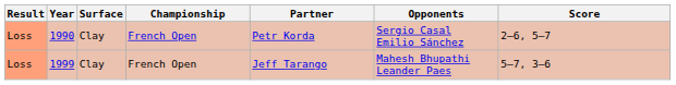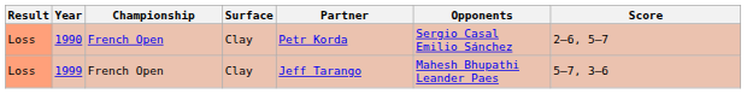 <table class="sortable wikitable">
 <tr>
 <th style="width:40px">Result</th>
 <th>Year</th>
+<th style="width:150px">Championship</th>
 <th style="width:50px">Surface</th>
-<th style="width:150px">Championship</th>
 <th style="width:150px">Partner</th>
 <th style="width:150px">Opponents</th>
 <th style="width:210px" class="unsortable">Score</th>
 </tr>
 <tr bgcolor=ebc2af>
 <td style="background:#ffa07a;">Loss</td>
 <td><a href='#'>1990</a></td>
+<td><a href='#'>French Open</a></td>
 <td>Clay</td>
-<td><a href='#'>French Open</a></td>
 <td> <a href='#'>Petr Korda</a></td>
 <td> <a href='#'>Sergio Casal</a><br> <a href='#'>Emilio Sánchez</a></td>
 <td>2–6, 5–7</td>
 </tr>
 <tr bgcolor=ebc2af>
 <td style="background:#ffa07a;">Loss</td>
 <td><a href='#'>1999</a></td>
+<td>French Open</td>
 <td>Clay</td>
-<td>French Open</td>
 <td> <a href='#'>Jeff Tarango</a></td>
 <td> <a href='#'>Mahesh Bhupathi</a><br> <a href='#'>Leander Paes</a></td>
 <td>5–7, 3–6</td>
 </tr>
 </table>
